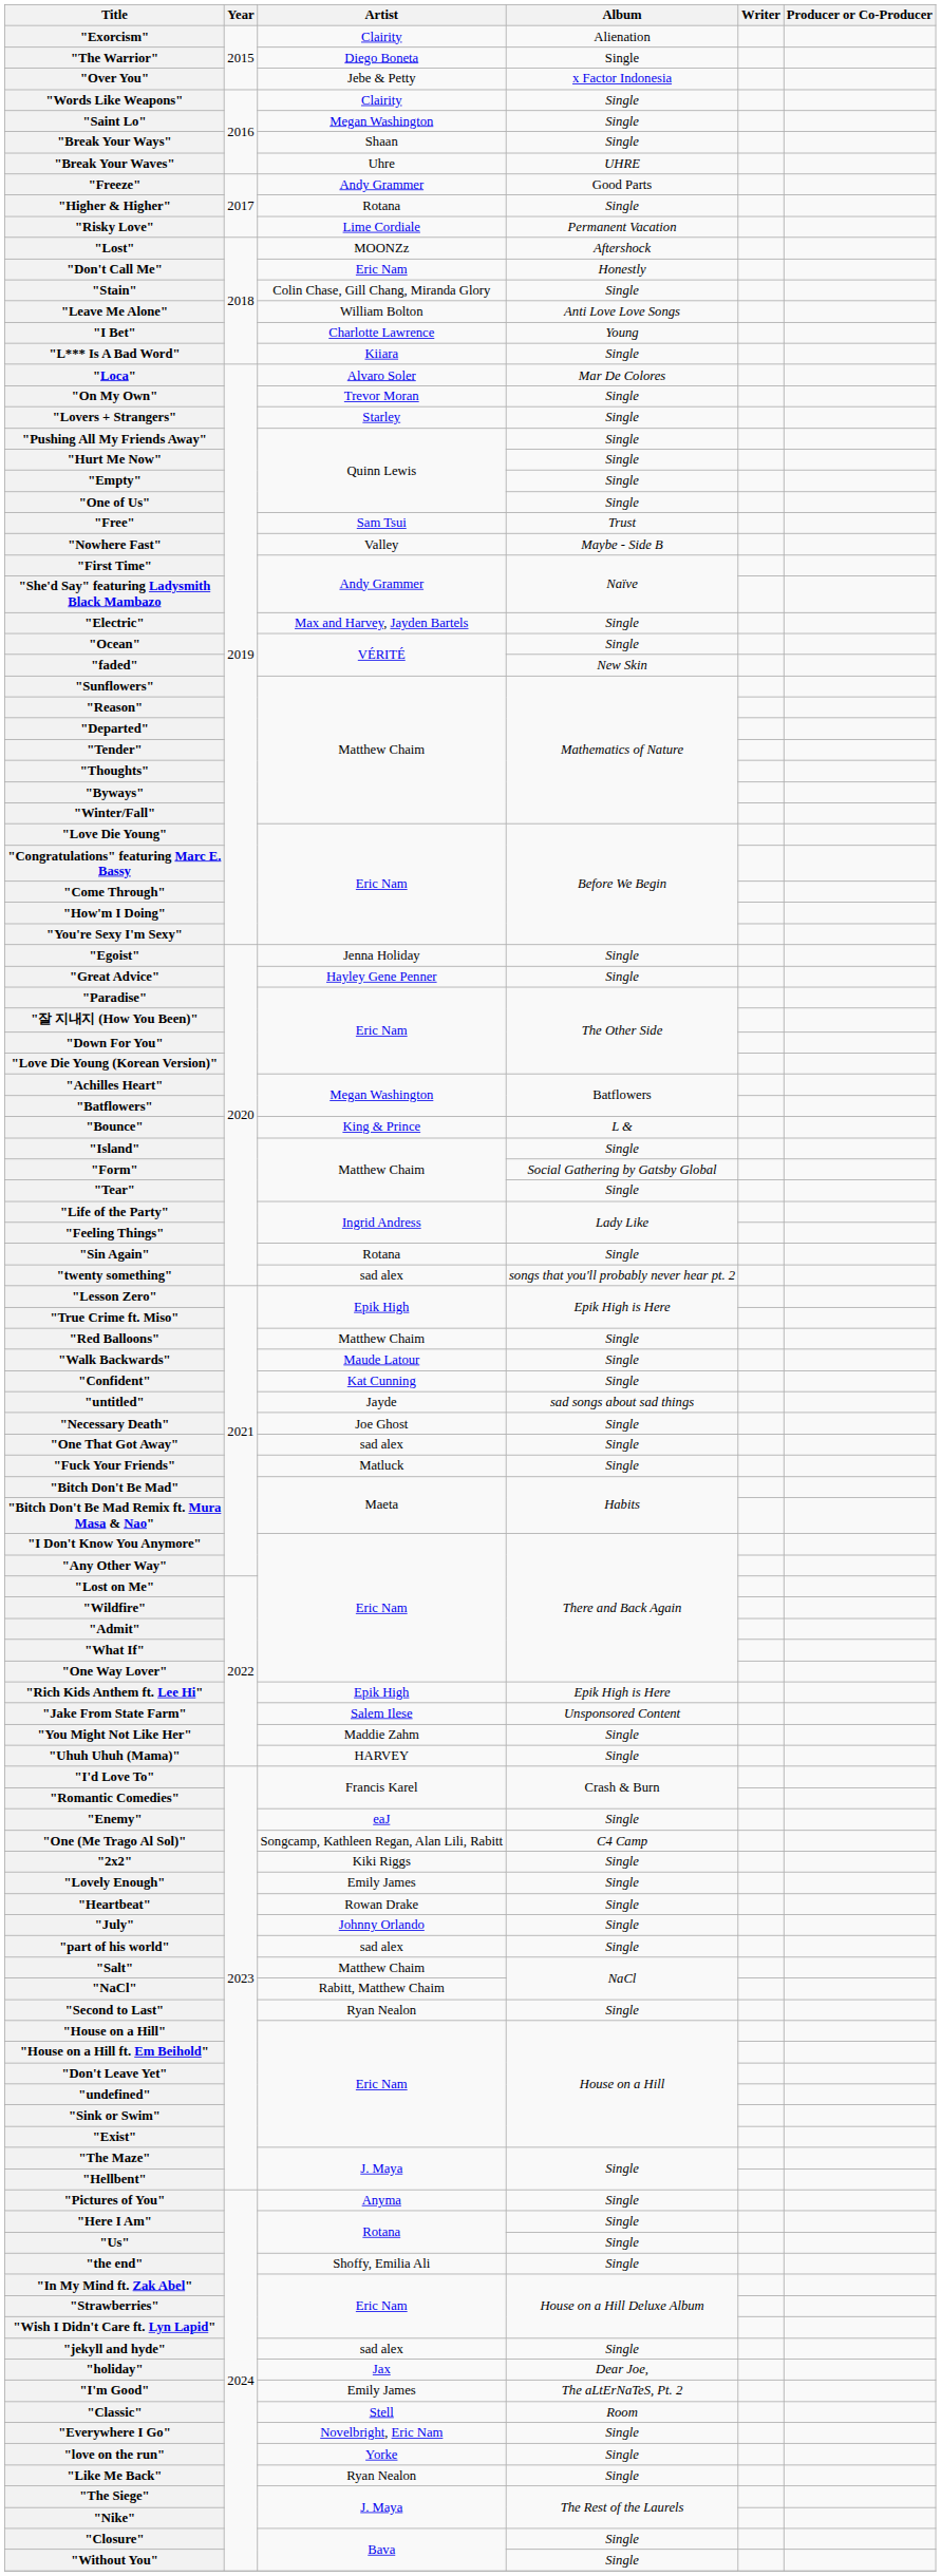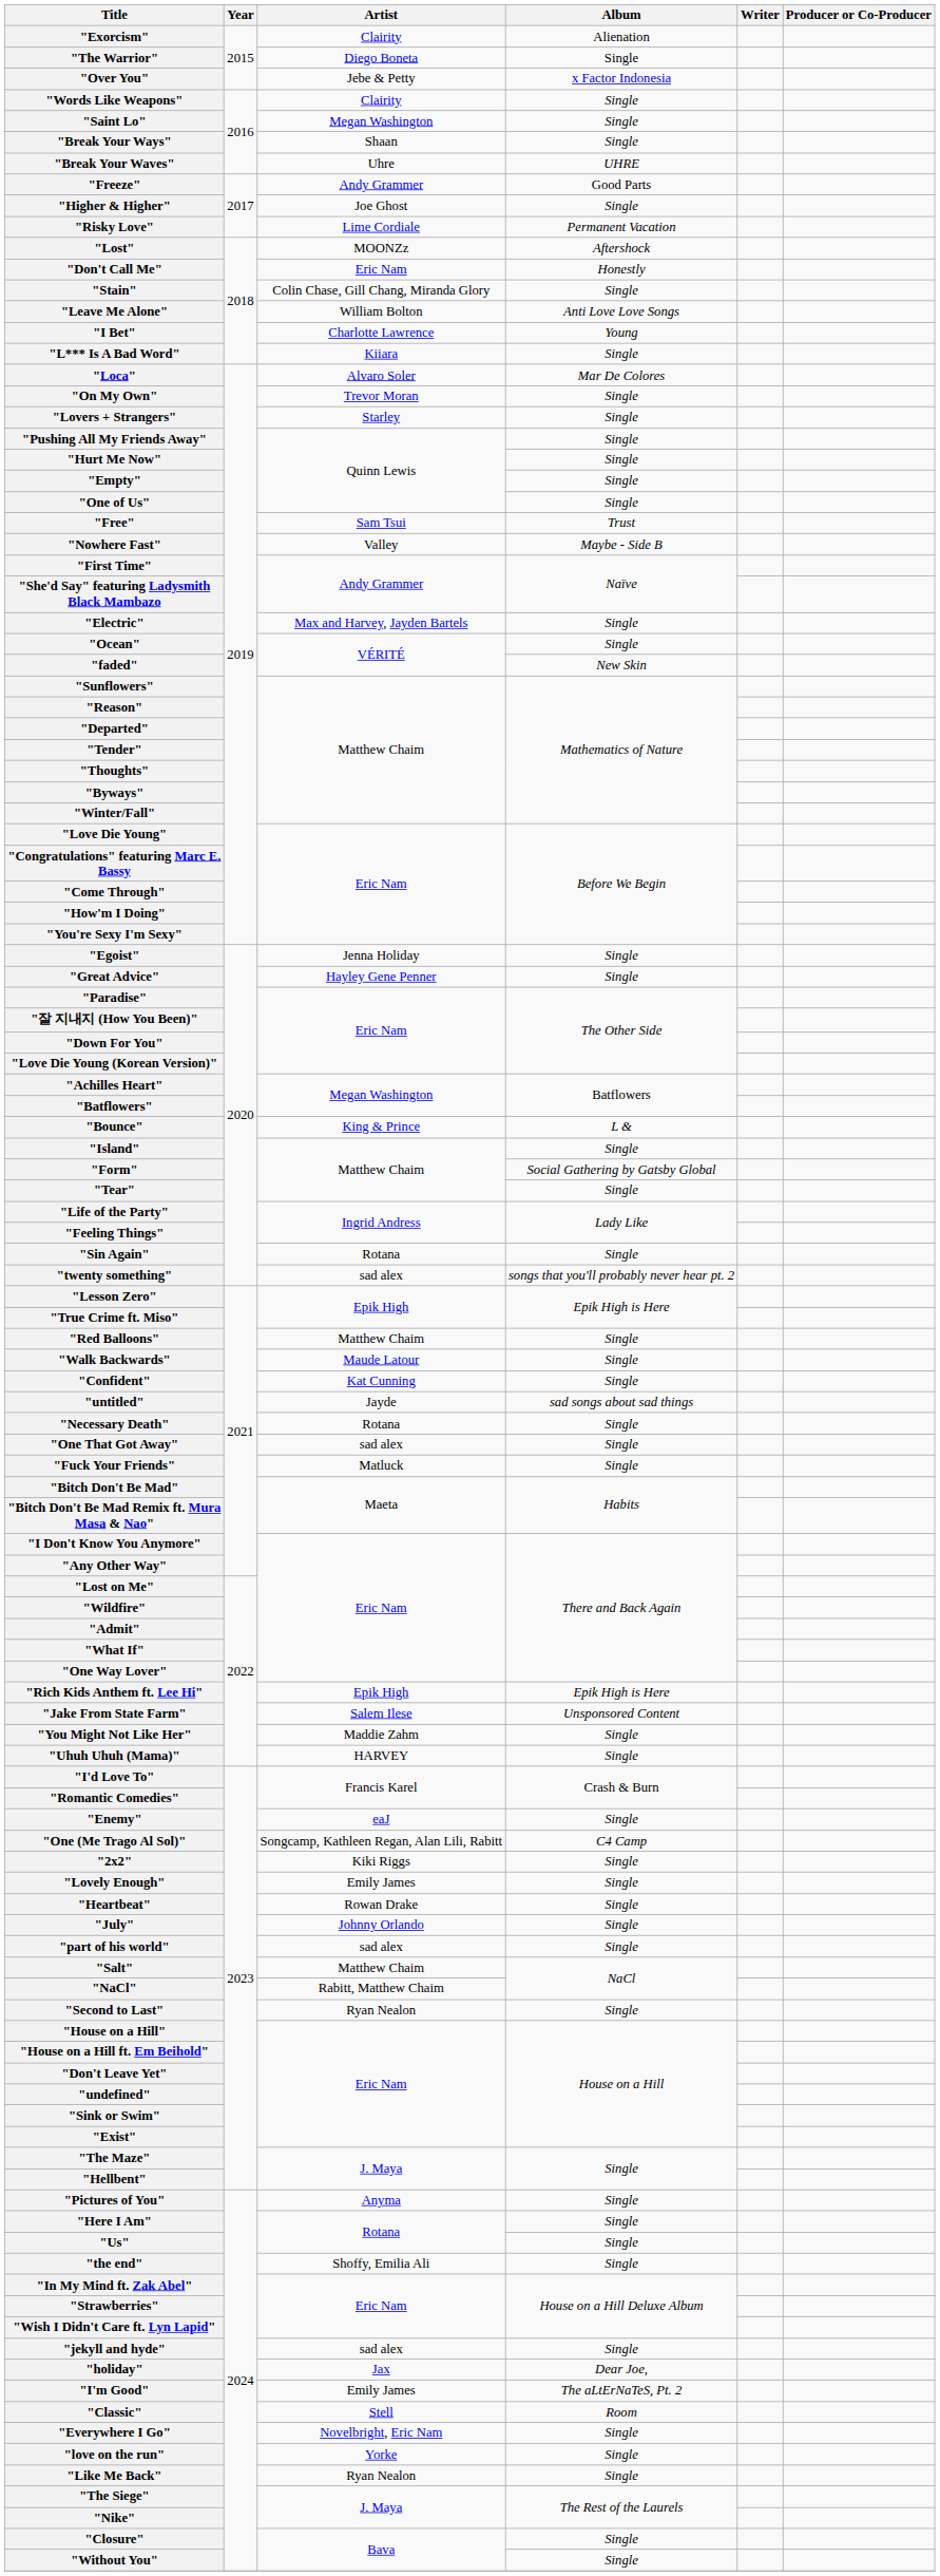 <table class="wikitable plainrowheaders" style="text-align:center;">
 <tr>
 <th scope="col" style="width:16em;">Title</th>
 <th scope="col">Year</th>
 <th scope="col">Artist</th>
 <th scope="col">Album</th>
 <th scope="col">Writer</th>
 <th scope="col">Producer or Co-Producer</th>
 </tr>
 <tr>
 <th scope="row">"Exorcism"</th>
 <td rowspan="3">2015</td>
 <td><a href='#'>Clairity</a></td>
 <td>Alienation</td>
 <td></td>
 <td></td>
 </tr>
 <tr>
 <th scope="row">"The Warrior"</th>
 <td><a href='#'>Diego Boneta</a></td>
 <td>Single</td>
 <td></td>
 <td></td>
 </tr>
 <tr>
 <th scope="row">"Over You"</th>
 <td>Jebe & Petty</td>
 <td><a href='#'>x Factor Indonesia</a></td>
 <td></td>
 <td></td>
 </tr>
 <tr>
 <th scope="row">"Words Like Weapons"</th>
 <td rowspan="4">2016</td>
 <td><a href='#'>Clairity</a></td>
 <td><em>Single</em></td>
 <td></td>
 <td></td>
 </tr>
 <tr>
 <th scope="row">"Saint Lo"</th>
 <td><a href='#'>Megan Washington</a></td>
 <td><em>Single</em></td>
 <td></td>
 <td></td>
 </tr>
 <tr>
 <th scope="row">"Break Your Ways"</th>
 <td>Shaan</td>
 <td><em>Single</em></td>
 <td></td>
 <td></td>
 </tr>
 <tr>
 <th scope="row">"Break Your Waves"</th>
 <td>Uhre</td>
 <td><em>UHRE</em></td>
 <td></td>
 <td></td>
 </tr>
 <tr>
 <th scope="row">"Freeze"</th>
 <td rowspan="3">2017</td>
 <td><a href='#'>Andy Grammer</a></td>
 <td>Good Parts</td>
 <td></td>
 <td></td>
 </tr>
 <tr>
 <th scope="row">"Higher & Higher"</th>
-<td>Rotana</td>
+<td>Joe Ghost</td>
 <td><em>Single</em></td>
 <td></td>
 <td></td>
 </tr>
 <tr>
 <th scope="row">"Risky Love"</th>
 <td><a href='#'>Lime Cordiale</a></td>
 <td><em>Permanent Vacation</em></td>
 <td></td>
 <td></td>
 </tr>
 <tr>
 <th scope="row">"Lost"</th>
 <td rowspan="6">2018</td>
 <td>MOONZz</td>
 <td><em>Aftershock</em></td>
 <td></td>
 <td></td>
 </tr>
 <tr>
 <th scope="row">"Don't Call Me"</th>
 <td><a href='#'>Eric Nam</a></td>
 <td><em>Honestly</em></td>
 <td></td>
 <td></td>
 </tr>
 <tr>
 <th scope="row">"Stain"</th>
 <td>Colin Chase, Gill Chang, Miranda Glory</td>
 <td><em>Single</em></td>
 <td></td>
 <td></td>
 </tr>
 <tr>
 <th scope="row">"Leave Me Alone"</th>
 <td>William Bolton</td>
 <td><em>Anti Love Love Songs</em></td>
 <td></td>
 <td></td>
 </tr>
 <tr>
 <th scope="row">"I Bet"</th>
 <td><a href='#'>Charlotte Lawrence</a></td>
 <td><em>Young</em></td>
 <td></td>
 <td></td>
 </tr>
 <tr>
 <th scope="row">"L*** Is A Bad Word"</th>
 <td><a href='#'>Kiiara</a></td>
 <td><em>Single</em></td>
 <td></td>
 <td></td>
 </tr>
 <tr>
 <th scope="row">"<a href='#'>Loca</a>"</th>
 <td rowspan="26">2019</td>
 <td><a href='#'>Alvaro Soler</a></td>
 <td><em>Mar De Colores</em></td>
 <td></td>
 <td></td>
 </tr>
 <tr>
 <th scope="row">"On My Own"</th>
 <td><a href='#'>Trevor Moran</a></td>
 <td><em>Single</em></td>
 <td></td>
 <td></td>
 </tr>
 <tr>
 <th scope="row">"Lovers + Strangers"</th>
 <td><a href='#'>Starley</a></td>
 <td><em>Single</em></td>
 <td></td>
 <td></td>
 </tr>
 <tr>
 <th scope="row">"Pushing All My Friends Away"</th>
 <td rowspan="4">Quinn Lewis</td>
 <td><em>Single</em></td>
 <td></td>
 <td></td>
 </tr>
 <tr>
 <th scope="row">"Hurt Me Now"</th>
 <td><em>Single</em></td>
 <td></td>
 <td></td>
 </tr>
 <tr>
 <th scope="row">"Empty"</th>
 <td><em>Single</em></td>
 <td></td>
 <td></td>
 </tr>
 <tr>
 <th scope="row">"One of Us"</th>
 <td><em>Single</em></td>
 <td></td>
 <td></td>
 </tr>
 <tr>
 <th scope="row">"Free"</th>
 <td><a href='#'>Sam Tsui</a></td>
 <td><em>Trust</em></td>
 <td></td>
 <td></td>
 </tr>
 <tr>
 <th scope="row">"Nowhere Fast"</th>
 <td>Valley</td>
 <td><em>Maybe - Side B</em></td>
 <td></td>
 <td></td>
 </tr>
 <tr>
 <th scope="row">"First Time"</th>
 <td rowspan="2"><a href='#'>Andy Grammer</a></td>
 <td rowspan="2"><em>Naïve</em></td>
 <td></td>
 <td></td>
 </tr>
 <tr>
 <th scope="row">"She'd Say" featuring <a href='#'>Ladysmith Black Mambazo</a></th>
 <td></td>
 <td></td>
 </tr>
 <tr>
 <th scope="row">"Electric"</th>
 <td><a href='#'>Max and Harvey</a>, <a href='#'>Jayden Bartels</a></td>
 <td><em>Single</em></td>
 <td></td>
 <td></td>
 </tr>
 <tr>
 <th scope="row">"Ocean"</th>
 <td rowspan="2"><a href='#'>VÉRITÉ</a></td>
 <td><em>Single</em></td>
 <td></td>
 <td></td>
 </tr>
 <tr>
 <th scope="row">"faded"</th>
 <td><em>New Skin</em></td>
 <td></td>
 <td></td>
 </tr>
 <tr>
 <th scope="row">"Sunflowers"</th>
 <td rowspan="7">Matthew Chaim</td>
 <td rowspan="7"><em>Mathematics of Nature</em></td>
 <td></td>
 <td></td>
 </tr>
 <tr>
 <th scope="row">"Reason"</th>
 <td></td>
 <td></td>
 </tr>
 <tr>
 <th scope="row">"Departed"</th>
 <td></td>
 <td></td>
 </tr>
 <tr>
 <th scope="row">"Tender"</th>
 <td></td>
 <td></td>
 </tr>
 <tr>
 <th scope="row">"Thoughts"</th>
 <td></td>
 <td></td>
 </tr>
 <tr>
 <th scope="row">"Byways"</th>
 <td></td>
 <td></td>
 </tr>
 <tr>
 <th scope="row">"Winter/Fall"</th>
 <td></td>
 <td></td>
 </tr>
 <tr>
 <th scope="row">"Love Die Young"</th>
 <td rowspan="5"><a href='#'>Eric Nam</a></td>
 <td rowspan="5"><em>Before We Begin</em></td>
 <td></td>
 <td></td>
 </tr>
 <tr>
 <th scope="row">"Congratulations" featuring <a href='#'>Marc E. Bassy</a></th>
 <td></td>
 <td></td>
 </tr>
 <tr>
 <th scope="row">"Come Through"</th>
 <td></td>
 <td></td>
 </tr>
 <tr>
 <th scope="row">"How'm I Doing"</th>
 <td></td>
 <td></td>
 </tr>
 <tr>
 <th scope="row">"You're Sexy I'm Sexy"</th>
 <td></td>
 <td></td>
 </tr>
 <tr>
 <th scope="row">"Egoist"</th>
 <td rowspan="16">2020</td>
 <td>Jenna Holiday</td>
 <td><em>Single</em></td>
 <td></td>
 <td></td>
 </tr>
 <tr>
 <th scope="row">"Great Advice"</th>
 <td><a href='#'>Hayley Gene Penner</a></td>
 <td><em>Single</em></td>
 <td></td>
 <td></td>
 </tr>
 <tr>
 <th scope="row">"Paradise"</th>
 <td rowspan="4"><a href='#'>Eric Nam</a></td>
 <td rowspan="4"><em>The Other Side</em></td>
 <td></td>
 <td></td>
 </tr>
 <tr>
 <th scope="row">"잘 지내지 (How You Been)"</th>
 <td></td>
 <td></td>
 </tr>
 <tr>
 <th scope="row">"Down For You"</th>
 <td></td>
 <td></td>
 </tr>
 <tr>
 <th scope="row">"Love Die Young (Korean Version)"</th>
 <td></td>
 <td></td>
 </tr>
 <tr>
 <th scope="row">"Achilles Heart"</th>
 <td rowspan="2"><a href='#'>Megan Washington</a></td>
 <td rowspan="2">Batflowers</td>
 <td></td>
 <td></td>
 </tr>
 <tr>
 <th scope="row">"Batflowers"</th>
 <td></td>
 <td></td>
 </tr>
 <tr>
 <th scope="row">"Bounce"</th>
 <td><a href='#'>King & Prince</a></td>
 <td><em>L &</em></td>
 <td></td>
 <td></td>
 </tr>
 <tr>
 <th scope="row">"Island"</th>
 <td rowspan="3">Matthew Chaim</td>
 <td><em>Single</em></td>
 <td></td>
 <td></td>
 </tr>
 <tr>
 <th scope="row">"Form"</th>
 <td><em>Social Gathering by Gatsby Global</em></td>
 <td></td>
 <td></td>
 </tr>
 <tr>
 <th scope="row">"Tear"</th>
 <td><em>Single</em></td>
 <td></td>
 <td></td>
 </tr>
 <tr>
 <th scope="row">"Life of the Party"</th>
 <td rowspan="2"><a href='#'>Ingrid Andress</a></td>
 <td rowspan="2"><em>Lady Like</em></td>
 <td></td>
 <td></td>
 </tr>
 <tr>
 <th scope="row">"Feeling Things"</th>
 <td></td>
 <td></td>
 </tr>
 <tr>
 <th scope="row">"Sin Again"</th>
 <td>Rotana</td>
 <td><em>Single</em></td>
 <td></td>
 <td></td>
 </tr>
 <tr>
 <th scope="row">"twenty something"</th>
 <td>sad alex</td>
 <td><em>songs that you'll probably never hear pt. 2</em></td>
 <td></td>
 <td></td>
 </tr>
 <tr>
 <th scope="row">"Lesson Zero"</th>
 <td rowspan="13">2021</td>
 <td rowspan="2"><a href='#'>Epik High</a></td>
 <td rowspan="2"><em>Epik High is Here</em></td>
 <td></td>
 <td></td>
 </tr>
 <tr>
 <th scope="row">"True Crime ft. Miso"</th>
 <td></td>
 <td></td>
 </tr>
 <tr>
 <th scope="row">"Red Balloons"</th>
 <td>Matthew Chaim</td>
 <td><em>Single</em></td>
 <td></td>
 <td></td>
 </tr>
 <tr>
 <th scope="row">"Walk Backwards"</th>
 <td><a href='#'>Maude Latour</a></td>
 <td><em>Single</em></td>
 <td></td>
 <td></td>
 </tr>
 <tr>
 <th scope="row">"Confident"</th>
 <td><a href='#'>Kat Cunning</a></td>
 <td><em>Single</em></td>
 <td></td>
 <td></td>
 </tr>
 <tr>
 <th scope="row">"untitled"</th>
 <td>Jayde</td>
 <td><em>sad songs about sad things</em></td>
 <td></td>
 <td></td>
 </tr>
 <tr>
 <th scope="row">"Necessary Death"</th>
-<td>Joe Ghost</td>
+<td>Rotana</td>
 <td><em>Single</em></td>
 <td></td>
 <td></td>
 </tr>
 <tr>
 <th scope="row">"One That Got Away"</th>
 <td>sad alex</td>
 <td><em>Single</em></td>
 <td></td>
 <td></td>
 </tr>
 <tr>
 <th scope="row">"Fuck Your Friends"</th>
 <td>Matluck</td>
 <td><em>Single</em></td>
 <td></td>
 <td></td>
 </tr>
 <tr>
 <th scope="row">"Bitch Don't Be Mad"</th>
 <td rowspan="2">Maeta</td>
 <td rowspan="2"><em>Habits</em></td>
 <td></td>
 <td></td>
 </tr>
 <tr>
 <th scope="row">"Bitch Don't Be Mad Remix ft. <a href='#'>Mura Masa</a> & <a href='#'>Nao</a>"</th>
 <td></td>
 <td></td>
 </tr>
 <tr>
 <th scope="row">"I Don't Know You Anymore"</th>
 <td rowspan="7"><a href='#'>Eric Nam</a></td>
 <td rowspan="7"><em>There and Back Again</em></td>
 <td></td>
 <td></td>
 </tr>
 <tr>
 <th scope="row">"Any Other Way"</th>
 <td></td>
 <td></td>
 </tr>
 <tr>
 <th scope="row">"Lost on Me"</th>
 <td rowspan="9">2022</td>
 <td></td>
 <td></td>
 </tr>
 <tr>
 <th scope="row">"Wildfire"</th>
 <td></td>
 <td></td>
 </tr>
 <tr>
 <th scope="row">"Admit"</th>
 <td></td>
 <td></td>
 </tr>
 <tr>
 <th scope="row">"What If"</th>
 <td></td>
 <td></td>
 </tr>
 <tr>
 <th scope="row">"One Way Lover"</th>
 <td></td>
 <td></td>
 </tr>
 <tr>
 <th scope="row">"Rich Kids Anthem ft. <a href='#'>Lee Hi</a>"</th>
 <td><a href='#'>Epik High</a></td>
 <td><em>Epik High is Here</em></td>
 <td></td>
 <td></td>
 </tr>
 <tr>
 <th scope="row">"Jake From State Farm"</th>
 <td><a href='#'>Salem Ilese</a></td>
 <td><em>Unsponsored Content</em></td>
 <td></td>
 <td></td>
 </tr>
 <tr>
 <th scope="row">"You Might Not Like Her"</th>
 <td>Maddie Zahm</td>
 <td><em>Single</em></td>
 <td></td>
 <td></td>
 </tr>
 <tr>
 <th scope="row">"Uhuh Uhuh (Mama)"</th>
 <td>HARVEY</td>
 <td><em>Single</em></td>
 <td></td>
 <td></td>
 </tr>
 <tr>
 <th scope="row">"I'd Love To"</th>
 <td rowspan="20">2023</td>
 <td rowspan="2">Francis Karel</td>
 <td rowspan="2">Crash & Burn</td>
 <td></td>
 <td></td>
 </tr>
 <tr>
 <th scope="row">"Romantic Comedies"</th>
 <td></td>
 <td></td>
 </tr>
 <tr>
 <th scope="row">"Enemy"</th>
 <td><a href='#'>eaJ</a></td>
 <td><em>Single</em></td>
 <td></td>
 <td></td>
 </tr>
 <tr>
 <th scope="row">"One (Me Trago Al Sol)"</th>
 <td>Songcamp, Kathleen Regan, Alan Lili, Rabitt</td>
 <td><em>C4 Camp</em></td>
 <td></td>
 <td></td>
 </tr>
 <tr>
 <th scope="row">"2x2"</th>
 <td>Kiki Riggs</td>
 <td><em>Single</em></td>
 <td></td>
 <td></td>
 </tr>
 <tr>
 <th scope="row">"Lovely Enough"</th>
 <td>Emily James</td>
 <td><em>Single</em></td>
 <td></td>
 <td></td>
 </tr>
 <tr>
 <th scope="row">"Heartbeat"</th>
 <td>Rowan Drake</td>
 <td><em>Single</em></td>
 <td></td>
 <td></td>
 </tr>
 <tr>
 <th scope="row">"July"</th>
 <td><a href='#'>Johnny Orlando </a></td>
 <td><em>Single</em></td>
 <td></td>
 <td></td>
 </tr>
 <tr>
 <th scope="row">"part of his world"</th>
 <td>sad alex</td>
 <td><em>Single</em></td>
 <td></td>
 <td></td>
 </tr>
 <tr>
 <th scope="row">"Salt"</th>
 <td>Matthew Chaim</td>
 <td rowspan="2"><em>NaCl</em></td>
 <td></td>
 <td></td>
 </tr>
 <tr>
 <th scope="row">"NaCl"</th>
 <td>Rabitt, Matthew Chaim</td>
 <td></td>
 <td></td>
 </tr>
 <tr>
 <th scope="row">"Second to Last"</th>
 <td>Ryan Nealon</td>
 <td><em>Single</em></td>
 <td></td>
 <td></td>
 </tr>
 <tr>
 <th scope="row">"House on a Hill"</th>
 <td rowspan="6"><a href='#'>Eric Nam</a></td>
 <td rowspan="6"><em>House on a Hill</em></td>
 <td></td>
 <td></td>
 </tr>
 <tr>
 <th scope="row">"House on a Hill ft. <a href='#'>Em Beihold</a>"</th>
 <td></td>
 <td></td>
 </tr>
 <tr>
 <th scope="row">"Don't Leave Yet"</th>
 <td></td>
 <td></td>
 </tr>
 <tr>
 <th scope="row">"undefined"</th>
 <td></td>
 <td></td>
 </tr>
 <tr>
 <th scope="row">"Sink or Swim"</th>
 <td></td>
 <td></td>
 </tr>
 <tr>
 <th scope="row">"Exist"</th>
 <td></td>
 <td></td>
 </tr>
 <tr>
 <th scope="row">"The Maze"</th>
 <td rowspan="2"><a href='#'>J. Maya</a></td>
 <td rowspan="2"><em>Single</em></td>
 <td></td>
 <td></td>
 </tr>
 <tr>
 <th scope="row">"Hellbent"</th>
 <td></td>
 <td></td>
 </tr>
 <tr>
 <th scope="row">"Pictures of You"</th>
 <td rowspan="18">2024</td>
 <td rowspan="1"><a href='#'>Anyma</a></td>
 <td rowspan="1"><em>Single</em></td>
 <td></td>
 </tr>
 <tr>
 <th scope="row">"Here I Am"</th>
 <td rowspan="2"><a href='#'>Rotana</a></td>
 <td rowspan="1"><em>Single</em></td>
 <td></td>
 <td></td>
 </tr>
 <tr>
 <th scope="row">"Us"</th>
 <td rowspan="1"><em>Single</em></td>
 <td></td>
 <td></td>
 </tr>
 <tr>
 <th scope="row">"the end"</th>
 <td>Shoffy, Emilia Ali</td>
 <td><em>Single</em></td>
 <td></td>
 <td></td>
 </tr>
 <tr>
 <th scope="row">"In My Mind ft. <a href='#'>Zak Abel</a>"</th>
 <td rowspan="3"><a href='#'>Eric Nam</a></td>
 <td rowspan="3"><em>House on a Hill Deluxe Album</em></td>
 <td></td>
 <td></td>
 </tr>
 <tr>
 <th scope="row">"Strawberries"</th>
 <td></td>
 <td></td>
 </tr>
 <tr>
 <th scope="row">"Wish I Didn't Care ft. <a href='#'>Lyn Lapid</a>"</th>
 <td></td>
 <td></td>
 </tr>
 <tr>
 <th scope="row">"jekyll and hyde"</th>
 <td>sad alex</td>
 <td><em>Single</em></td>
 <td></td>
 <td></td>
 </tr>
 <tr>
 <th scope="row">"holiday"</th>
 <td><a href='#'>Jax</a></td>
 <td><em>Dear Joe,</em></td>
 <td></td>
 <td></td>
 </tr>
 <tr>
 <th scope="row">"I'm Good"</th>
 <td>Emily James</td>
 <td><em>The aLtErNaTeS, Pt. 2</em></td>
 <td></td>
 <td></td>
 </tr>
 <tr>
 <th scope="row">"Classic"</th>
 <td><a href='#'>Stell</a></td>
 <td><em>Room</em></td>
 <td></td>
 <td></td>
 </tr>
 <tr>
 <th scope="row">"Everywhere I Go"</th>
 <td><a href='#'>Novelbright</a>, <a href='#'>Eric Nam</a></td>
 <td><em>Single</em></td>
 <td></td>
 <td></td>
 </tr>
 <tr>
 <th scope="row">"love on the run"</th>
 <td><a href='#'>Yorke</a></td>
 <td><em>Single</em></td>
 <td></td>
 <td></td>
 </tr>
 <tr>
 <th scope="row">"Like Me Back"</th>
 <td>Ryan Nealon</td>
 <td><em>Single</em></td>
 <td></td>
 <td></td>
 </tr>
 <tr>
 <th scope="row">"The Siege"</th>
 <td rowspan="2"><a href='#'>J. Maya</a></td>
 <td rowspan="2"><em>The Rest of the Laurels</em></td>
 <td></td>
 <td></td>
 </tr>
 <tr>
 <th scope="row">"Nike"</th>
 <td></td>
 <td></td>
 </tr>
 <tr>
 <th scope="row">"Closure"</th>
 <td rowspan="2"><a href='#'>Bava</a></td>
 <td><em>Single</em></td>
 <td></td>
 <td></td>
 </tr>
 <tr>
 <th scope="row">"Without You"</th>
 <td><em>Single</em></td>
 <td></td>
 <td></td>
 </tr>
 <tr>
 </tr>
 </table>
